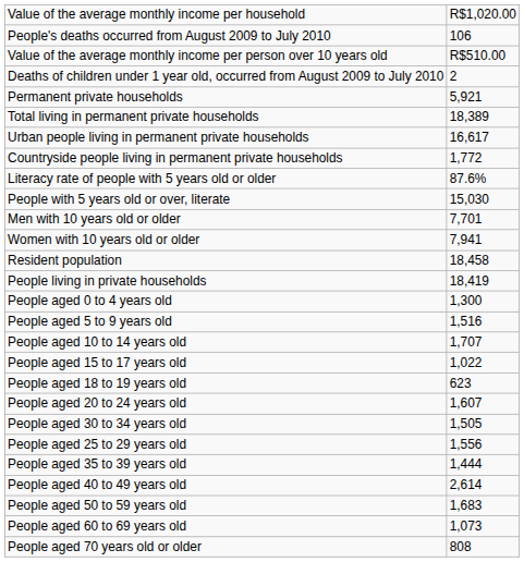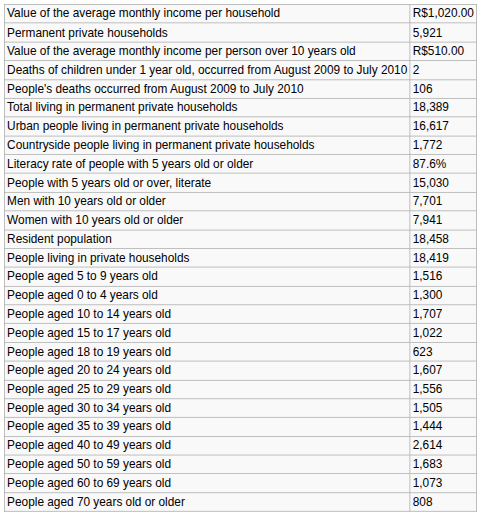 <table class="wikitable">
 <tr>
 <td>Value of the average monthly income per household</td>
 <td>R$1,020.00</td>
 </tr>
 <tr>
-<td>People's deaths occurred from August 2009 to July 2010</td>
-<td>106</td>
+<td>Permanent private households</td>
+<td>5,921</td>
 </tr>
 <tr>
 <td>Value of the average monthly income per person over 10 years old</td>
 <td>R$510.00</td>
 </tr>
 <tr>
 <td>Deaths of children under 1 year old, occurred from August 2009 to July 2010</td>
 <td>2</td>
 </tr>
 <tr>
-<td>Permanent private households</td>
-<td>5,921</td>
+<td>People's deaths occurred from August 2009 to July 2010</td>
+<td>106</td>
 </tr>
 <tr>
 <td>Total living in permanent private households</td>
 <td>18,389</td>
 </tr>
 <tr>
 <td>Urban people living in permanent private households</td>
 <td>16,617</td>
 </tr>
 <tr>
 <td>Countryside people living in permanent private households</td>
 <td>1,772</td>
 </tr>
 <tr>
 <td>Literacy rate of people with 5 years old or older</td>
 <td>87.6%</td>
 </tr>
 <tr>
 <td>People with 5 years old or over, literate</td>
 <td>15,030</td>
 </tr>
 <tr>
 <td>Men with 10 years old or older</td>
 <td>7,701</td>
 </tr>
 <tr>
 <td>Women with 10 years old or older</td>
 <td>7,941</td>
 </tr>
 <tr>
 <td>Resident population</td>
 <td>18,458</td>
 </tr>
 <tr>
 <td>People living in private households</td>
 <td>18,419</td>
 </tr>
 <tr>
+<td>People aged 5 to 9 years old</td>
+<td>1,516</td>
+</tr>
+<tr>
 <td>People aged 0 to 4 years old</td>
 <td>1,300</td>
-</tr>
-<tr>
-<td>People aged 5 to 9 years old</td>
-<td>1,516</td>
 </tr>
 <tr>
 <td>People aged 10 to 14 years old</td>
 <td>1,707</td>
 </tr>
 <tr>
 <td>People aged 15 to 17 years old</td>
 <td>1,022</td>
 </tr>
 <tr>
 <td>People aged 18 to 19 years old</td>
 <td>623</td>
 </tr>
 <tr>
 <td>People aged 20 to 24 years old</td>
 <td>1,607</td>
 </tr>
 <tr>
+<td>People aged 25 to 29 years old</td>
+<td>1,556</td>
+</tr>
+<tr>
 <td>People aged 30 to 34 years old</td>
 <td>1,505</td>
-</tr>
-<tr>
-<td>People aged 25 to 29 years old</td>
-<td>1,556</td>
 </tr>
 <tr>
 <td>People aged 35 to 39 years old</td>
 <td>1,444</td>
 </tr>
 <tr>
 <td>People aged 40 to 49 years old</td>
 <td>2,614</td>
 </tr>
 <tr>
 <td>People aged 50 to 59 years old</td>
 <td>1,683</td>
 </tr>
 <tr>
 <td>People aged 60 to 69 years old</td>
 <td>1,073</td>
 </tr>
 <tr>
 <td>People aged 70 years old or older</td>
 <td>808</td>
 </tr>
 </table>
